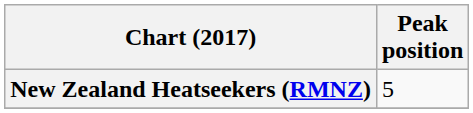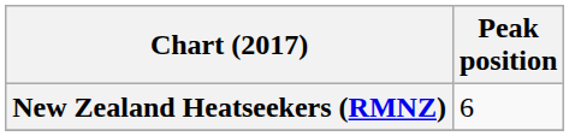 <table class="wikitable sortable">
 <tr>
 <th>Chart (2017)</th>
 <th>Peak<br>position</th>
 </tr>
 <tr>
 <th scope="row">New Zealand Heatseekers (<a href='#'>RMNZ</a>)</th>
-<td>5</td>
+<td>6</td>
 </tr>
 <tr>
 </tr>
 <tr>
 </tr>
 </table>
